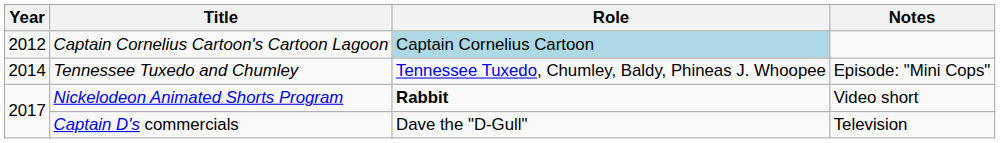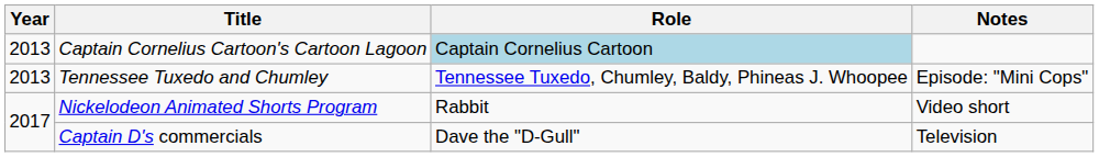 <table class="wikitable">
 <tr>
 <th>Year</th>
 <th>Title</th>
 <th>Role</th>
 <th>Notes</th>
 </tr>
 <tr>
-<td>2012</td>
+<td>2013</td>
 <td><em>Captain Cornelius Cartoon's Cartoon Lagoon</em></td>
 <td style="background: lightblue;">Captain Cornelius Cartoon</td>
 <td></td>
 </tr>
 <tr>
-<td>2014</td>
+<td>2013</td>
 <td><em>Tennessee Tuxedo and Chumley</em></td>
 <td><a href='#'>Tennessee Tuxedo</a>, Chumley, Baldy, Phineas J. Whoopee</td>
 <td>Episode: "Mini Cops"</td>
 </tr>
 <tr>
 <td rowspan="2">2017</td>
 <td><em><a href='#'>Nickelodeon Animated Shorts Program</a></em></td>
-<td><strong>Rabbit</strong></td>
+<td>Rabbit</td>
 <td>Video short</td>
 </tr>
 <tr>
 <td><em><a href='#'>Captain D's</a></em> commercials</td>
 <td>Dave the "D-Gull"</td>
 <td>Television</td>
 </tr>
 </table>
